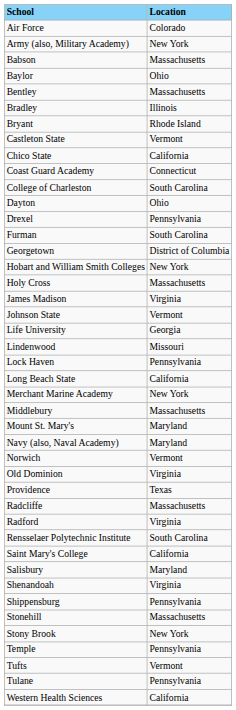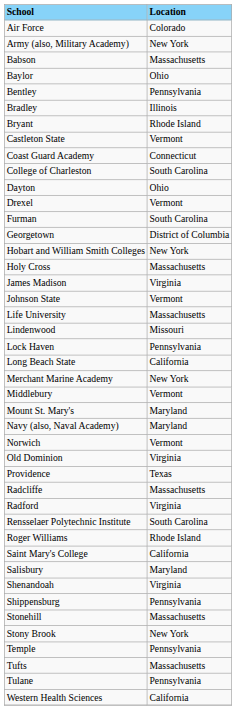 <table class="wikitable collapsible collapsed" style="font-size:85%;">
 <tr ! style="background-color: #87D3F8;">
 <td><strong>School</strong></td>
 <td><strong>Location</strong></td>
 </tr>
 <tr --->
 <td>Air Force</td>
 <td>Colorado</td>
 </tr>
 <tr --->
 <td>Army (also, Military Academy)</td>
 <td>New York</td>
 </tr>
 <tr --->
 <td>Babson</td>
 <td>Massachusetts</td>
 </tr>
 <tr --->
 <td>Baylor</td>
 <td>Ohio</td>
 </tr>
 <tr --->
 <td>Bentley</td>
-<td>Massachusetts</td>
+<td>Pennsylvania</td>
 </tr>
 <tr --->
 <td>Bradley</td>
 <td>Illinois</td>
 </tr>
 <tr --->
 <td>Bryant</td>
 <td>Rhode Island</td>
 </tr>
 <tr --->
 <td>Castleton State</td>
 <td>Vermont</td>
-</tr>
-<tr --->
-<td>Chico State</td>
-<td>California</td>
 </tr>
 <tr --->
 <td>Coast Guard Academy</td>
 <td>Connecticut</td>
 </tr>
 <tr --->
 <td>College of Charleston</td>
 <td>South Carolina</td>
 </tr>
 <tr --->
 <td>Dayton</td>
 <td>Ohio</td>
 </tr>
 <tr --->
 <td>Drexel</td>
-<td>Pennsylvania</td>
+<td>Vermont</td>
 </tr>
 <tr --->
 <td>Furman</td>
 <td>South Carolina</td>
 </tr>
 <tr --->
 <td>Georgetown</td>
 <td>District of Columbia</td>
 </tr>
 <tr --->
 <td>Hobart and William Smith Colleges</td>
 <td>New York</td>
 </tr>
 <tr --->
 <td>Holy Cross</td>
 <td>Massachusetts</td>
 </tr>
 <tr --->
 <td>James Madison</td>
 <td>Virginia</td>
 </tr>
 <tr --->
 <td>Johnson State</td>
 <td>Vermont</td>
 </tr>
 <tr --->
 <td>Life University</td>
-<td>Georgia</td>
+<td>Massachusetts</td>
 </tr>
 <tr --->
 <td>Lindenwood</td>
 <td>Missouri</td>
 </tr>
 <tr --->
 <td>Lock Haven</td>
 <td>Pennsylvania</td>
 </tr>
 <tr --->
 <td>Long Beach State</td>
 <td>California</td>
 </tr>
 <tr --->
 <td>Merchant Marine Academy</td>
 <td>New York</td>
 </tr>
 <tr --->
 <td>Middlebury</td>
-<td>Massachusetts</td>
+<td>Vermont</td>
 </tr>
 <tr --->
 <td>Mount St. Mary's</td>
 <td>Maryland</td>
 </tr>
 <tr --->
 <td>Navy (also, Naval Academy)</td>
 <td>Maryland</td>
 </tr>
 <tr --->
 <td>Norwich</td>
 <td>Vermont</td>
 </tr>
 <tr --->
 <td>Old Dominion</td>
 <td>Virginia</td>
 </tr>
 <tr --->
 <td>Providence</td>
 <td>Texas</td>
 </tr>
 <tr --->
 <td>Radcliffe</td>
 <td>Massachusetts</td>
 </tr>
 <tr --->
 <td>Radford</td>
 <td>Virginia</td>
 </tr>
 <tr --->
 <td>Rensselaer Polytechnic Institute</td>
 <td>South Carolina</td>
 </tr>
 <tr --->
+<td>Roger Williams</td>
+<td>Rhode Island</td>
+</tr>
+<tr --->
 <td>Saint Mary's College</td>
 <td>California</td>
 </tr>
 <tr --->
 <td>Salisbury</td>
 <td>Maryland</td>
 </tr>
 <tr --->
 <td>Shenandoah</td>
 <td>Virginia</td>
 </tr>
 <tr --->
 <td>Shippensburg</td>
 <td>Pennsylvania</td>
 </tr>
 <tr --->
 <td>Stonehill</td>
 <td>Massachusetts</td>
 </tr>
 <tr --->
 <td>Stony Brook</td>
 <td>New York</td>
 </tr>
 <tr --->
 <td>Temple</td>
 <td>Pennsylvania</td>
 </tr>
 <tr --->
 <td>Tufts</td>
-<td>Vermont</td>
+<td>Massachusetts</td>
 </tr>
 <tr --->
 <td>Tulane</td>
 <td>Pennsylvania</td>
 </tr>
 <tr --->
 <td>Western Health Sciences</td>
 <td>California</td>
 </tr>
 <tr --->
 </tr>
 </table>
